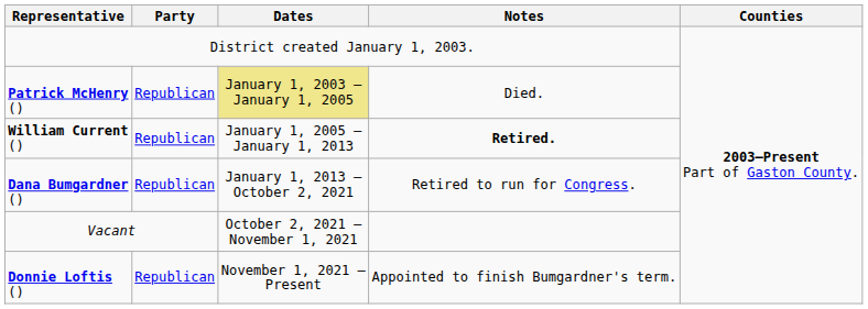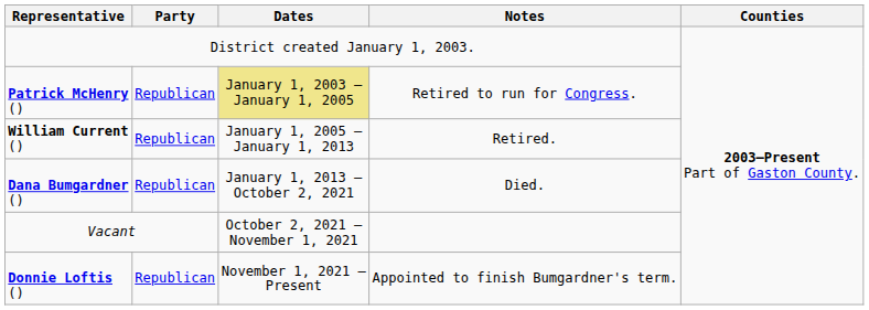 <table class=wikitable style="text-align:center">
 <tr>
 <th>Representative</th>
 <th>Party</th>
 <th>Dates</th>
 <th>Notes</th>
 <th>Counties</th>
 </tr>
 <tr style="height:3em">
 <td colspan=4>District created January 1, 2003.</td>
 <td rowspan=6><strong>2003–Present</strong> <br> Part of <a href='#'>Gaston County</a>.</td>
 </tr>
 <tr style="height:3em">
 <td align=left><br><strong><a href='#'>Patrick McHenry</a></strong><br>()</td>
 <td><a href='#'>Republican</a></td>
 <td nowrap style="background: khaki;">January 1, 2003 – <br> January 1, 2005</td>
-<td>Died.</td>
+<td>Retired to run for <a href='#'>Congress</a>.</td>
 </tr>
 <tr style="height:3em">
 <td align=left><strong>William Current</strong><br>()</td>
 <td><a href='#'>Republican</a></td>
 <td nowrap>January 1, 2005 – <br> January 1, 2013</td>
-<td><strong>Retired.</strong></td>
+<td>Retired.</td>
 </tr>
 <tr style="height:3em">
 <td align=left><br><strong><a href='#'>Dana Bumgardner</a></strong><br>()</td>
 <td><a href='#'>Republican</a></td>
 <td nowrap>January 1, 2013 – <br> October 2, 2021</td>
-<td>Retired to run for <a href='#'>Congress</a>.</td>
+<td>Died.</td>
 </tr>
 <tr style="height:3em">
 <td colspan=2><em>Vacant</em></td>
 <td nowrap>October 2, 2021 – <br> November 1, 2021</td>
 <td></td>
 </tr>
 <tr style="height:3em">
 <td align=left><br><strong><a href='#'>Donnie Loftis</a></strong><br>()</td>
 <td><a href='#'>Republican</a></td>
 <td nowrap>November 1, 2021 – <br> Present</td>
 <td>Appointed to finish Bumgardner's term.</td>
 </tr>
 </table>
